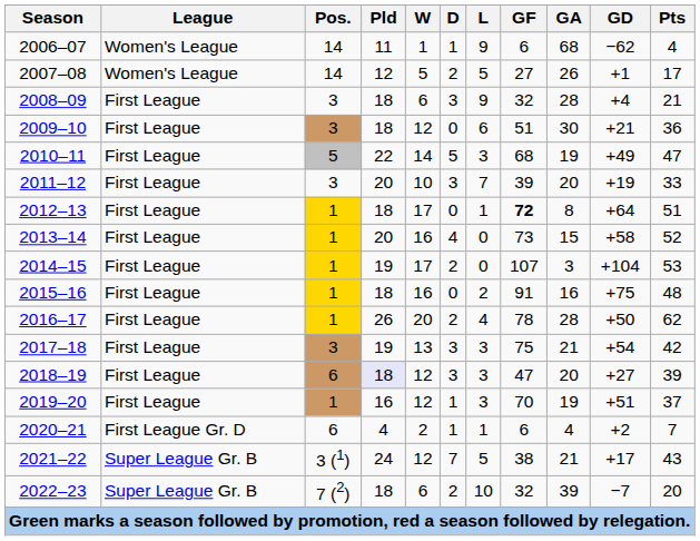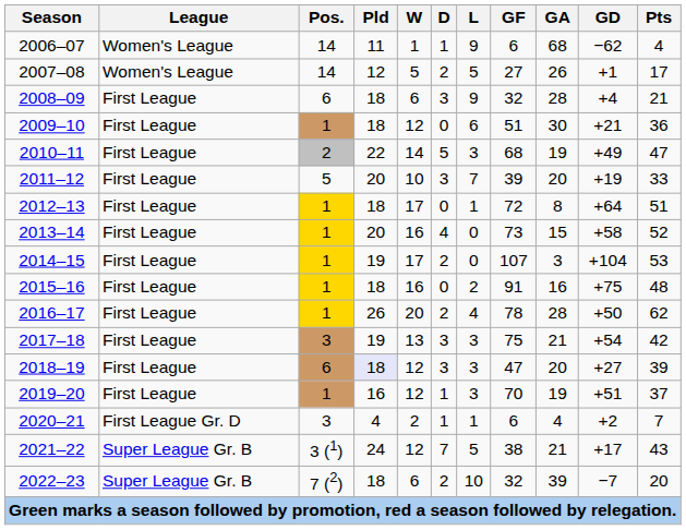 <table class="wikitable">
 <tr>
 <th>Season</th>
 <th>League</th>
 <th>Pos.</th>
 <th>Pld</th>
 <th>W</th>
 <th>D</th>
 <th>L</th>
 <th>GF</th>
 <th>GA</th>
 <th>GD</th>
 <th>Pts</th>
 </tr>
 <tr align=center>
 <td>2006–07</td>
 <td align=left>Women's League</td>
 <td>14</td>
 <td>11</td>
 <td>1</td>
 <td>1</td>
 <td>9</td>
 <td>6</td>
 <td>68</td>
 <td>−62</td>
 <td>4</td>
 </tr>
 <tr align=center>
 <td>2007–08</td>
 <td align=left>Women's League</td>
 <td>14</td>
 <td>12</td>
 <td>5</td>
 <td>2</td>
 <td>5</td>
 <td>27</td>
 <td>26</td>
 <td>+1</td>
 <td>17</td>
 </tr>
 <tr align=center>
 <td><a href='#'>2008–09</a></td>
 <td align=left>First League</td>
-<td>3</td>
+<td>6</td>
 <td>18</td>
 <td>6</td>
 <td>3</td>
 <td>9</td>
 <td>32</td>
 <td>28</td>
 <td>+4</td>
 <td>21</td>
 </tr>
 <tr align=center>
 <td><a href='#'>2009–10</a></td>
 <td align=left>First League</td>
-<td bgcolor=cc9966>3</td>
+<td bgcolor=cc9966>1</td>
 <td>18</td>
 <td>12</td>
 <td>0</td>
 <td>6</td>
 <td>51</td>
 <td>30</td>
 <td>+21</td>
 <td>36</td>
 </tr>
 <tr align=center>
 <td><a href='#'>2010–11</a></td>
 <td align=left>First League</td>
-<td bgcolor=silver>5</td>
+<td bgcolor=silver>2</td>
 <td>22</td>
 <td>14</td>
 <td>5</td>
 <td>3</td>
 <td>68</td>
 <td>19</td>
 <td>+49</td>
 <td>47</td>
 </tr>
 <tr align=center>
 <td><a href='#'>2011–12</a></td>
 <td align=left>First League</td>
-<td>3</td>
+<td>5</td>
 <td>20</td>
 <td>10</td>
 <td>3</td>
 <td>7</td>
 <td>39</td>
 <td>20</td>
 <td>+19</td>
 <td>33</td>
 </tr>
 <tr align=center>
 <td><a href='#'>2012–13</a></td>
 <td align=left>First League</td>
 <td bgcolor=gold>1</td>
 <td>18</td>
 <td>17</td>
 <td>0</td>
 <td>1</td>
-<td><strong>72</strong></td>
+<td>72</td>
 <td>8</td>
 <td>+64</td>
 <td>51</td>
 </tr>
 <tr align=center>
 <td><a href='#'>2013–14</a></td>
 <td align=left>First League</td>
 <td bgcolor=gold>1</td>
 <td>20</td>
 <td>16</td>
 <td>4</td>
 <td>0</td>
 <td>73</td>
 <td>15</td>
 <td>+58</td>
 <td>52</td>
 </tr>
 <tr align=center>
 <td><a href='#'>2014–15</a></td>
 <td align=left>First League</td>
 <td bgcolor=gold>1</td>
 <td>19</td>
 <td>17</td>
 <td>2</td>
 <td>0</td>
 <td>107</td>
 <td>3</td>
 <td>+104</td>
 <td>53</td>
 </tr>
 <tr align=center>
 <td><a href='#'>2015–16</a></td>
 <td align=left>First League</td>
 <td bgcolor=gold>1</td>
 <td>18</td>
 <td>16</td>
 <td>0</td>
 <td>2</td>
 <td>91</td>
 <td>16</td>
 <td>+75</td>
 <td>48</td>
 </tr>
 <tr align=center>
 <td><a href='#'>2016–17</a></td>
 <td align=left>First League</td>
 <td bgcolor=gold>1</td>
 <td>26</td>
 <td>20</td>
 <td>2</td>
 <td>4</td>
 <td>78</td>
 <td>28</td>
 <td>+50</td>
 <td>62</td>
 </tr>
 <tr align=center>
 <td><a href='#'>2017–18</a></td>
 <td align=left>First League</td>
 <td bgcolor=cc9966>3</td>
 <td>19</td>
 <td>13</td>
 <td>3</td>
 <td>3</td>
 <td>75</td>
 <td>21</td>
 <td>+54</td>
 <td>42</td>
 </tr>
 <tr align=center>
 <td><a href='#'>2018–19</a></td>
 <td align=left>First League</td>
 <td bgcolor=cc9966>6</td>
 <td style="background: lavender;">18</td>
 <td>12</td>
 <td>3</td>
 <td>3</td>
 <td>47</td>
 <td>20</td>
 <td>+27</td>
 <td>39</td>
 </tr>
 <tr align=center>
 <td><a href='#'>2019–20</a></td>
 <td align=left>First League</td>
 <td bgcolor=cc9966>1</td>
 <td>16</td>
 <td>12</td>
 <td>1</td>
 <td>3</td>
 <td>70</td>
 <td>19</td>
 <td>+51</td>
 <td>37</td>
 </tr>
 <tr align=center>
 <td><a href='#'>2020–21</a></td>
 <td align=left>First League Gr. D</td>
-<td>6</td>
+<td>3</td>
 <td>4</td>
 <td>2</td>
 <td>1</td>
 <td>1</td>
 <td>6</td>
 <td>4</td>
 <td>+2</td>
 <td>7</td>
 </tr>
 <tr align=center>
 <td><a href='#'>2021–22</a></td>
 <td align=left><a href='#'>Super League</a>  Gr. B</td>
 <td>3 (<sup>1</sup>)</td>
 <td>24</td>
 <td>12</td>
 <td>7</td>
 <td>5</td>
 <td>38</td>
 <td>21</td>
 <td>+17</td>
 <td>43</td>
 </tr>
 <tr align=center>
 <td><a href='#'>2022–23</a></td>
 <td align=left><a href='#'>Super League</a>  Gr. B</td>
 <td>7 (<sup>2</sup>)</td>
 <td>18</td>
 <td>6</td>
 <td>2</td>
 <td>10</td>
 <td>32</td>
 <td>39</td>
 <td>−7</td>
 <td>20</td>
 </tr>
 <tr bgcolor=#abcdef>
 <td colspan=11 align=center><strong>Green marks a season followed by promotion, red a season followed by relegation.</strong></td>
 </tr>
 </table>
